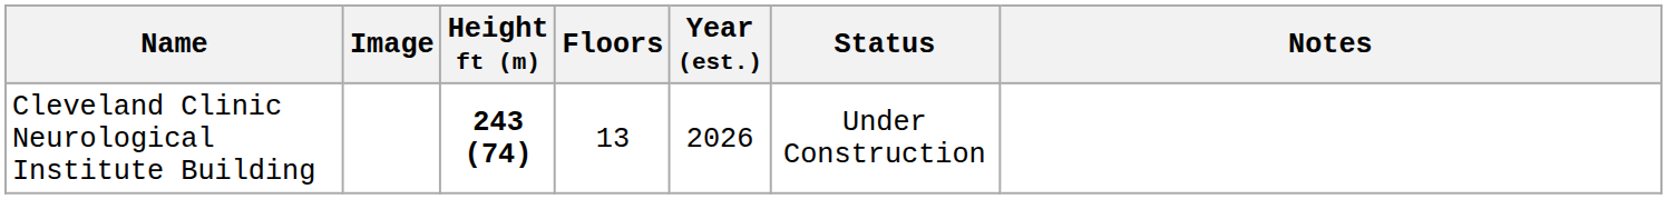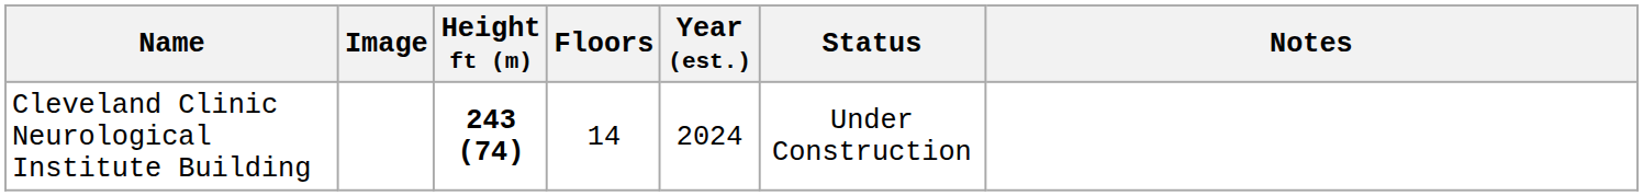 <table class="wikitable sortable" style="border:#999; background:#fff; text-align: center">
 <tr>
 <th scope=col style="width:150px;">Name</th>
 <th scope=col class="unsortable">Image</th>
 <th scope=col style="width:40px;">Height<br><small>ft (m)</small></th>
 <th scope=col style="width:40px;">Floors</th>
 <th scope=col style="width:40px;">Year<br><small>(est.)</small></th>
 <th scope=col style="width:100px;">Status</th>
 <th scope=col class="unsortable" style="width:300px;">Notes</th>
 </tr>
 <tr>
 <td align=left>Cleveland Clinic Neurological Institute Building</td>
 <td></td>
 <td align="center"><strong>243 (74)</strong></td>
-<td align="center">13</td>
-<td align="center">2026</td>
+<td align="center">14</td>
+<td align="center">2024</td>
 <td align="center">Under Construction</td>
 <td align="Center"></td>
 </tr>
 <tr>
 </tr>
 </table>
